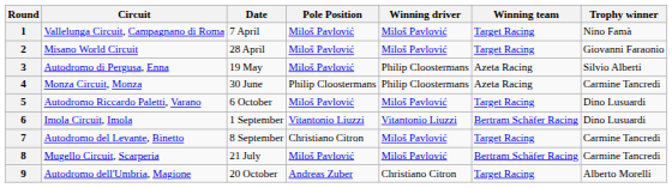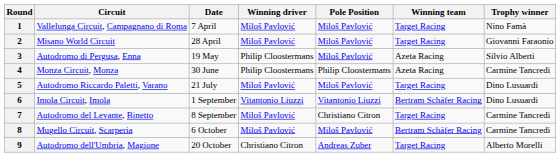 <table class="wikitable" style="font-size: 85%;">
 <tr>
 <th>Round</th>
 <th>Circuit</th>
 <th>Date</th>
+<th>Winning driver</th>
 <th>Pole Position</th>
-<th>Winning driver</th>
 <th>Winning team</th>
 <th>Trophy winner</th>
 </tr>
 <tr>
 <th>1</th>
 <td nowrap><a href='#'>Vallelunga Circuit</a>, <a href='#'>Campagnano di Roma</a></td>
 <td>7 April</td>
 <td> <a href='#'>Miloš Pavlović</a></td>
 <td> <a href='#'>Miloš Pavlović</a></td>
 <td> <a href='#'>Target Racing</a></td>
 <td> Nino Famà</td>
 </tr>
 <tr>
 <th>2</th>
 <td><a href='#'>Misano World Circuit</a></td>
 <td>28 April</td>
 <td> <a href='#'>Miloš Pavlović</a></td>
 <td> <a href='#'>Miloš Pavlović</a></td>
 <td> <a href='#'>Target Racing</a></td>
 <td nowrap> Giovanni Faraonio</td>
 </tr>
 <tr>
 <th>3</th>
 <td><a href='#'>Autodromo di Pergusa</a>, <a href='#'>Enna</a></td>
 <td>19 May</td>
+<td> Philip Cloostermans</td>
 <td> <a href='#'>Miloš Pavlović</a></td>
-<td> Philip Cloostermans</td>
 <td> Azeta Racing</td>
 <td> Silvio Alberti</td>
 </tr>
 <tr>
 <th>4</th>
 <td><a href='#'>Monza Circuit</a>, <a href='#'>Monza</a></td>
 <td>30 June</td>
 <td nowrap> Philip Cloostermans</td>
 <td nowrap> Philip Cloostermans</td>
 <td> Azeta Racing</td>
 <td> Carmine Tancredi</td>
 </tr>
 <tr>
 <th>5</th>
 <td><a href='#'>Autodromo Riccardo Paletti</a>, <a href='#'>Varano</a></td>
-<td>6 October</td>
+<td>21 July</td>
 <td> <a href='#'>Miloš Pavlović</a></td>
 <td> <a href='#'>Miloš Pavlović</a></td>
 <td> <a href='#'>Target Racing</a></td>
 <td> Dino Lusuardi</td>
 </tr>
 <tr>
 <th>6</th>
 <td><a href='#'>Imola Circuit</a>, <a href='#'>Imola</a></td>
 <td>1 September</td>
 <td nowrap> <a href='#'>Vitantonio Liuzzi</a></td>
 <td nowrap> <a href='#'>Vitantonio Liuzzi</a></td>
 <td nowrap> <a href='#'>Bertram Schäfer Racing</a></td>
 <td> Dino Lusuardi</td>
 </tr>
 <tr>
 <th>7</th>
 <td><a href='#'>Autodromo del Levante</a>, <a href='#'>Binetto</a></td>
 <td nowrap>8 September</td>
+<td> <a href='#'>Miloš Pavlović</a></td>
 <td> Christiano Citron</td>
-<td> <a href='#'>Miloš Pavlović</a></td>
 <td> <a href='#'>Target Racing</a></td>
 <td> Carmine Tancredi</td>
 </tr>
 <tr>
 <th>8</th>
 <td><a href='#'>Mugello Circuit</a>, <a href='#'>Scarperia</a></td>
-<td>21 July</td>
+<td>6 October</td>
 <td> <a href='#'>Miloš Pavlović</a></td>
 <td> <a href='#'>Miloš Pavlović</a></td>
 <td nowrap> <a href='#'>Bertram Schäfer Racing</a></td>
 <td> Carmine Tancredi</td>
 </tr>
 <tr>
 <th>9</th>
 <td><a href='#'>Autodromo dell'Umbria</a>, <a href='#'>Magione</a></td>
 <td>20 October</td>
+<td> Christiano Citron</td>
 <td> <a href='#'>Andreas Zuber</a></td>
-<td> Christiano Citron</td>
 <td> <a href='#'>Target Racing</a></td>
 <td> Alberto Morelli</td>
 </tr>
 </table>
